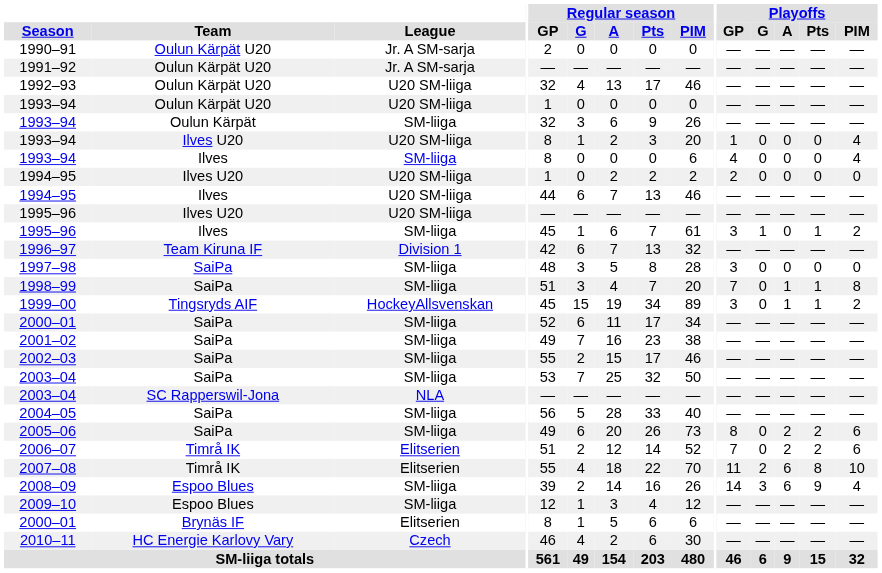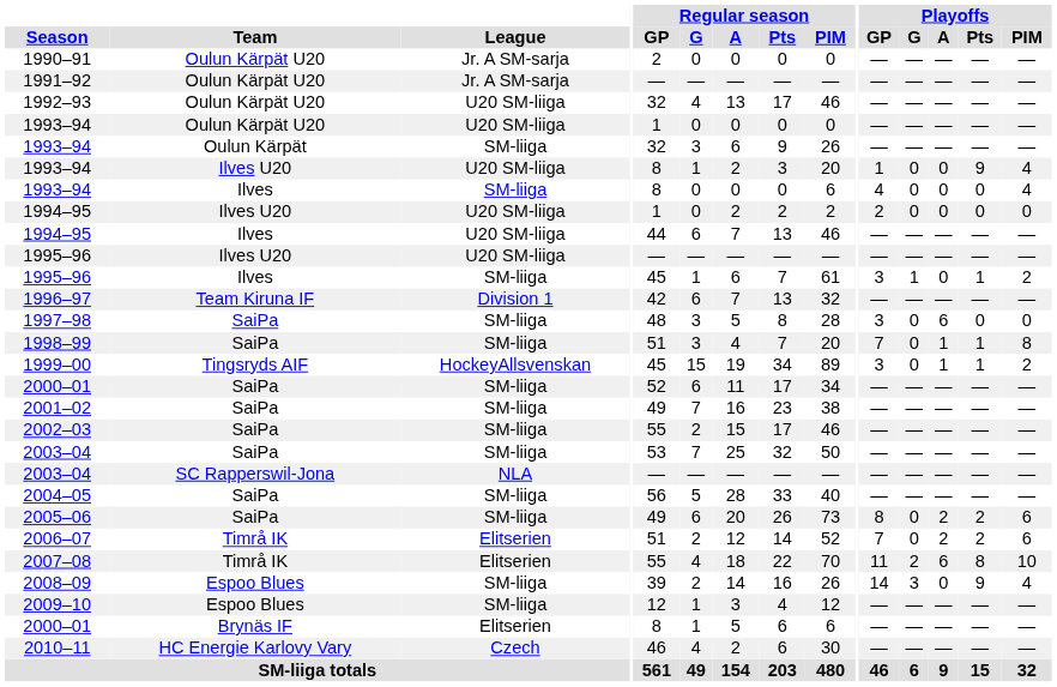 <table border="0" cellpadding="1" cellspacing="0" style="text-align:center; width:60em">
 <tr bgcolor="#e0e0e0">
 <th colspan="3" bgcolor="#ffffff"></th>
 <th rowspan="99" bgcolor="#ffffff"></th>
 <th colspan="5"><a href='#'>Regular season</a></th>
 <th rowspan="99" bgcolor="#ffffff"></th>
 <th colspan="5"><a href='#'>Playoffs</a></th>
 </tr>
 <tr bgcolor="#e0e0e0">
 <th><a href='#'>Season</a></th>
 <th>Team</th>
 <th>League</th>
 <th>GP</th>
 <th><a href='#'>G</a></th>
 <th><a href='#'>A</a></th>
 <th><a href='#'>Pts</a></th>
 <th><a href='#'>PIM</a></th>
 <th>GP</th>
 <th>G</th>
 <th>A</th>
 <th>Pts</th>
 <th>PIM</th>
 </tr>
 <tr>
 <td>1990–91</td>
 <td><a href='#'>Oulun Kärpät</a> U20</td>
 <td>Jr. A SM-sarja</td>
 <td>2</td>
 <td>0</td>
 <td>0</td>
 <td>0</td>
 <td>0</td>
 <td>—</td>
 <td>—</td>
 <td>—</td>
 <td>—</td>
 <td>—</td>
 </tr>
 <tr bgcolor="#f0f0f0">
 <td>1991–92</td>
 <td>Oulun Kärpät U20</td>
 <td>Jr. A SM-sarja</td>
 <td>—</td>
 <td>—</td>
 <td>—</td>
 <td>—</td>
 <td>—</td>
 <td>—</td>
 <td>—</td>
 <td>—</td>
 <td>—</td>
 <td>—</td>
 </tr>
 <tr>
 <td>1992–93</td>
 <td>Oulun Kärpät U20</td>
 <td>U20 SM-liiga</td>
 <td>32</td>
 <td>4</td>
 <td>13</td>
 <td>17</td>
 <td>46</td>
 <td>—</td>
 <td>—</td>
 <td>—</td>
 <td>—</td>
 <td>—</td>
 </tr>
 <tr bgcolor="#f0f0f0">
 <td>1993–94</td>
 <td>Oulun Kärpät U20</td>
 <td>U20 SM-liiga</td>
 <td>1</td>
 <td>0</td>
 <td>0</td>
 <td>0</td>
 <td>0</td>
 <td>—</td>
 <td>—</td>
 <td>—</td>
 <td>—</td>
 <td>—</td>
 </tr>
 <tr>
 <td><a href='#'>1993–94</a></td>
 <td>Oulun Kärpät</td>
 <td>SM-liiga</td>
 <td>32</td>
 <td>3</td>
 <td>6</td>
 <td>9</td>
 <td>26</td>
 <td>—</td>
 <td>—</td>
 <td>—</td>
 <td>—</td>
 <td>—</td>
 </tr>
 <tr bgcolor="#f0f0f0">
 <td>1993–94</td>
 <td><a href='#'>Ilves</a> U20</td>
 <td>U20 SM-liiga</td>
 <td>8</td>
 <td>1</td>
 <td>2</td>
 <td>3</td>
 <td>20</td>
 <td>1</td>
 <td>0</td>
 <td>0</td>
-<td>0</td>
+<td>9</td>
 <td>4</td>
 </tr>
 <tr>
 <td><a href='#'>1993–94</a></td>
 <td>Ilves</td>
 <td><a href='#'>SM-liiga</a></td>
 <td>8</td>
 <td>0</td>
 <td>0</td>
 <td>0</td>
 <td>6</td>
 <td>4</td>
 <td>0</td>
 <td>0</td>
 <td>0</td>
 <td>4</td>
 </tr>
 <tr bgcolor="#f0f0f0">
 <td>1994–95</td>
 <td>Ilves U20</td>
 <td>U20 SM-liiga</td>
 <td>1</td>
 <td>0</td>
 <td>2</td>
 <td>2</td>
 <td>2</td>
 <td>2</td>
 <td>0</td>
 <td>0</td>
 <td>0</td>
 <td>0</td>
 </tr>
 <tr>
 <td><a href='#'>1994–95</a></td>
 <td>Ilves</td>
 <td>U20 SM-liiga</td>
 <td>44</td>
 <td>6</td>
 <td>7</td>
 <td>13</td>
 <td>46</td>
 <td>—</td>
 <td>—</td>
 <td>—</td>
 <td>—</td>
 <td>—</td>
 </tr>
 <tr bgcolor="#f0f0f0">
 <td>1995–96</td>
 <td>Ilves U20</td>
 <td>U20 SM-liiga</td>
 <td>—</td>
 <td>—</td>
 <td>—</td>
 <td>—</td>
 <td>—</td>
 <td>—</td>
 <td>—</td>
 <td>—</td>
 <td>—</td>
 <td>—</td>
 </tr>
 <tr>
 <td><a href='#'>1995–96</a></td>
 <td>Ilves</td>
 <td>SM-liiga</td>
 <td>45</td>
 <td>1</td>
 <td>6</td>
 <td>7</td>
 <td>61</td>
 <td>3</td>
 <td>1</td>
 <td>0</td>
 <td>1</td>
 <td>2</td>
 </tr>
 <tr bgcolor="#f0f0f0">
 <td><a href='#'>1996–97</a></td>
 <td><a href='#'>Team Kiruna IF</a></td>
 <td><a href='#'>Division 1</a></td>
 <td>42</td>
 <td>6</td>
 <td>7</td>
 <td>13</td>
 <td>32</td>
 <td>—</td>
 <td>—</td>
 <td>—</td>
 <td>—</td>
 <td>—</td>
 </tr>
 <tr>
 <td><a href='#'>1997–98</a></td>
 <td><a href='#'>SaiPa</a></td>
 <td>SM-liiga</td>
 <td>48</td>
 <td>3</td>
 <td>5</td>
 <td>8</td>
 <td>28</td>
 <td>3</td>
 <td>0</td>
-<td>0</td>
+<td>6</td>
 <td>0</td>
 <td>0</td>
 </tr>
 <tr bgcolor="#f0f0f0">
 <td><a href='#'>1998–99</a></td>
 <td>SaiPa</td>
 <td>SM-liiga</td>
 <td>51</td>
 <td>3</td>
 <td>4</td>
 <td>7</td>
 <td>20</td>
 <td>7</td>
 <td>0</td>
 <td>1</td>
 <td>1</td>
 <td>8</td>
 </tr>
 <tr>
 <td><a href='#'>1999–00</a></td>
 <td><a href='#'>Tingsryds AIF</a></td>
 <td><a href='#'>HockeyAllsvenskan</a></td>
 <td>45</td>
 <td>15</td>
 <td>19</td>
 <td>34</td>
 <td>89</td>
 <td>3</td>
 <td>0</td>
 <td>1</td>
 <td>1</td>
 <td>2</td>
 </tr>
 <tr bgcolor="#f0f0f0">
 <td><a href='#'>2000–01</a></td>
 <td>SaiPa</td>
 <td>SM-liiga</td>
 <td>52</td>
 <td>6</td>
 <td>11</td>
 <td>17</td>
 <td>34</td>
 <td>—</td>
 <td>—</td>
 <td>—</td>
 <td>—</td>
 <td>—</td>
 </tr>
 <tr>
 <td><a href='#'>2001–02</a></td>
 <td>SaiPa</td>
 <td>SM-liiga</td>
 <td>49</td>
 <td>7</td>
 <td>16</td>
 <td>23</td>
 <td>38</td>
 <td>—</td>
 <td>—</td>
 <td>—</td>
 <td>—</td>
 <td>—</td>
 </tr>
 <tr bgcolor="#f0f0f0">
 <td><a href='#'>2002–03</a></td>
 <td>SaiPa</td>
 <td>SM-liiga</td>
 <td>55</td>
 <td>2</td>
 <td>15</td>
 <td>17</td>
 <td>46</td>
 <td>—</td>
 <td>—</td>
 <td>—</td>
 <td>—</td>
 <td>—</td>
 </tr>
 <tr>
 <td><a href='#'>2003–04</a></td>
 <td>SaiPa</td>
 <td>SM-liiga</td>
 <td>53</td>
 <td>7</td>
 <td>25</td>
 <td>32</td>
 <td>50</td>
 <td>—</td>
 <td>—</td>
 <td>—</td>
 <td>—</td>
 <td>—</td>
 </tr>
 <tr bgcolor="#f0f0f0">
 <td><a href='#'>2003–04</a></td>
 <td><a href='#'>SC Rapperswil-Jona</a></td>
 <td><a href='#'>NLA</a></td>
 <td>—</td>
 <td>—</td>
 <td>—</td>
 <td>—</td>
 <td>—</td>
 <td>—</td>
 <td>—</td>
 <td>—</td>
 <td>—</td>
 <td>—</td>
 </tr>
 <tr>
 <td><a href='#'>2004–05</a></td>
 <td>SaiPa</td>
 <td>SM-liiga</td>
 <td>56</td>
 <td>5</td>
 <td>28</td>
 <td>33</td>
 <td>40</td>
 <td>—</td>
 <td>—</td>
 <td>—</td>
 <td>—</td>
 <td>—</td>
 </tr>
 <tr bgcolor="#f0f0f0">
 <td><a href='#'>2005–06</a></td>
 <td>SaiPa</td>
 <td>SM-liiga</td>
 <td>49</td>
 <td>6</td>
 <td>20</td>
 <td>26</td>
 <td>73</td>
 <td>8</td>
 <td>0</td>
 <td>2</td>
 <td>2</td>
 <td>6</td>
 </tr>
 <tr>
 <td><a href='#'>2006–07</a></td>
 <td><a href='#'>Timrå IK</a></td>
 <td><a href='#'>Elitserien</a></td>
 <td>51</td>
 <td>2</td>
 <td>12</td>
 <td>14</td>
 <td>52</td>
 <td>7</td>
 <td>0</td>
 <td>2</td>
 <td>2</td>
 <td>6</td>
 </tr>
 <tr bgcolor="#f0f0f0">
 <td><a href='#'>2007–08</a></td>
 <td>Timrå IK</td>
 <td>Elitserien</td>
 <td>55</td>
 <td>4</td>
 <td>18</td>
 <td>22</td>
 <td>70</td>
 <td>11</td>
 <td>2</td>
 <td>6</td>
 <td>8</td>
 <td>10</td>
 </tr>
 <tr>
 <td><a href='#'>2008–09</a></td>
 <td><a href='#'>Espoo Blues</a></td>
 <td>SM-liiga</td>
 <td>39</td>
 <td>2</td>
 <td>14</td>
 <td>16</td>
 <td>26</td>
 <td>14</td>
 <td>3</td>
-<td>6</td>
+<td>0</td>
 <td>9</td>
 <td>4</td>
 </tr>
 <tr bgcolor="#f0f0f0">
 <td><a href='#'>2009–10</a></td>
 <td>Espoo Blues</td>
 <td>SM-liiga</td>
 <td>12</td>
 <td>1</td>
 <td>3</td>
 <td>4</td>
 <td>12</td>
 <td>—</td>
 <td>—</td>
 <td>—</td>
 <td>—</td>
 <td>—</td>
 </tr>
 <tr>
 <td><a href='#'>2000–01</a></td>
 <td><a href='#'>Brynäs IF</a></td>
 <td>Elitserien</td>
 <td>8</td>
 <td>1</td>
 <td>5</td>
 <td>6</td>
 <td>6</td>
 <td>—</td>
 <td>—</td>
 <td>—</td>
 <td>—</td>
 <td>—</td>
 </tr>
 <tr bgcolor="#f0f0f0">
 <td><a href='#'>2010–11</a></td>
 <td><a href='#'>HC Energie Karlovy Vary</a></td>
 <td><a href='#'>Czech</a></td>
 <td>46</td>
 <td>4</td>
 <td>2</td>
 <td>6</td>
 <td>30</td>
 <td>—</td>
 <td>—</td>
 <td>—</td>
 <td>—</td>
 <td>—</td>
 </tr>
 <tr>
 </tr>
 <tr ALIGN="center" bgcolor="#e0e0e0">
 <th colspan="3">SM-liiga totals</th>
 <th ALIGN="center">561</th>
 <th ALIGN="center">49</th>
 <th ALIGN="center">154</th>
 <th ALIGN="center">203</th>
 <th ALIGN="center">480</th>
 <th ALIGN="center">46</th>
 <th ALIGN="center">6</th>
 <th ALIGN="center">9</th>
 <th ALIGN="center">15</th>
 <th ALIGN="center">32</th>
 </tr>
 </table>
